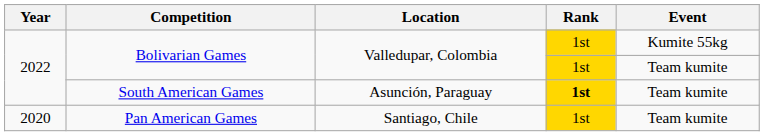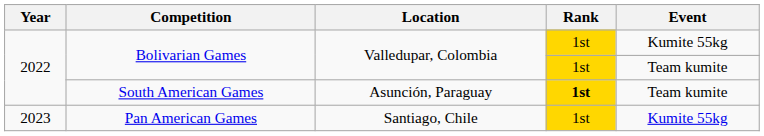 <table class="wikitable sortable" width=45% style="font-size:90%; text-align:center;">
 <tr>
 <th>Year</th>
 <th>Competition</th>
 <th>Location</th>
 <th>Rank</th>
 <th>Event</th>
 </tr>
 <tr>
 <td rowspan=3>2022</td>
 <td rowspan=2><a href='#'>Bolivarian Games</a></td>
 <td rowspan=2>Valledupar, Colombia</td>
 <td bgcolor="gold">1st</td>
 <td>Kumite 55kg</td>
 </tr>
 <tr>
 <td bgcolor="gold">1st</td>
 <td>Team kumite</td>
 </tr>
 <tr>
 <td><a href='#'>South American Games</a></td>
 <td>Asunción, Paraguay</td>
 <td bgcolor="gold"><strong>1st</strong></td>
 <td>Team kumite</td>
 </tr>
 <tr>
-<td>2020</td>
+<td>2023</td>
 <td><a href='#'>Pan American Games</a></td>
 <td>Santiago, Chile</td>
 <td bgcolor="gold">1st</td>
-<td>Team kumite</td>
+<td><a href='#'>Kumite 55kg</a></td>
 </tr>
 </table>
